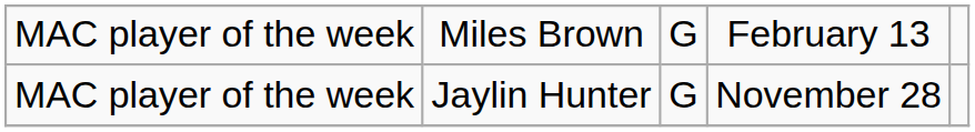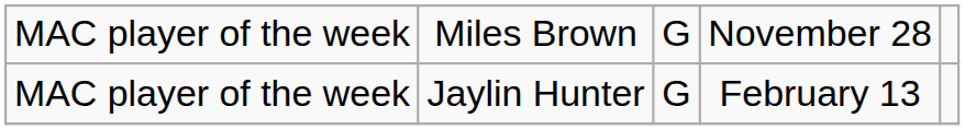 <table class="wikitable sortable" border="1">
 <tr align=center>
 </tr>
 <tr align="center">
 <td>MAC player of the week</td>
 <td>Miles Brown</td>
 <td>G</td>
-<td>February 13</td>
+<td>November 28</td>
 <td></td>
 </tr>
 <tr align="center">
 <td>MAC player of the week</td>
 <td>Jaylin Hunter</td>
 <td>G</td>
-<td>November 28</td>
+<td>February 13</td>
 <td></td>
 </tr>
 <tr>
 </tr>
 </table>
